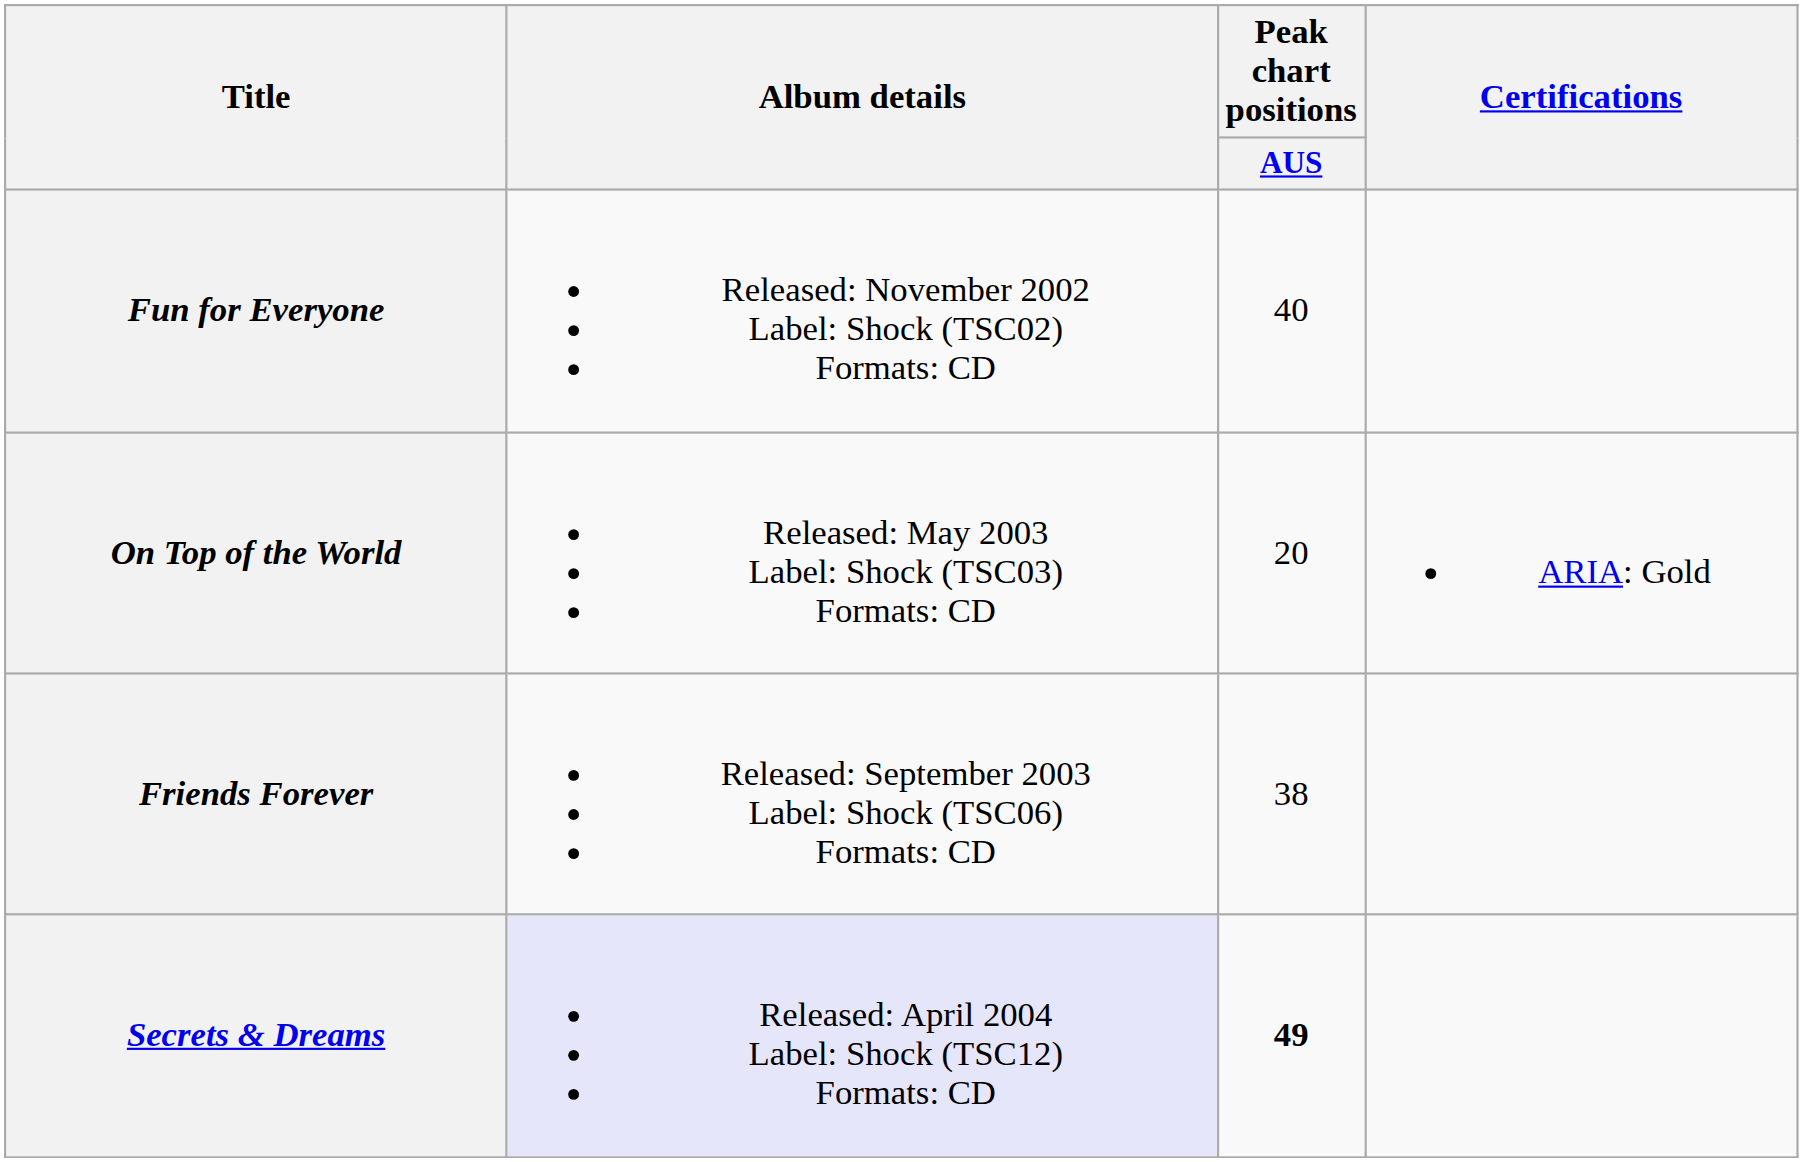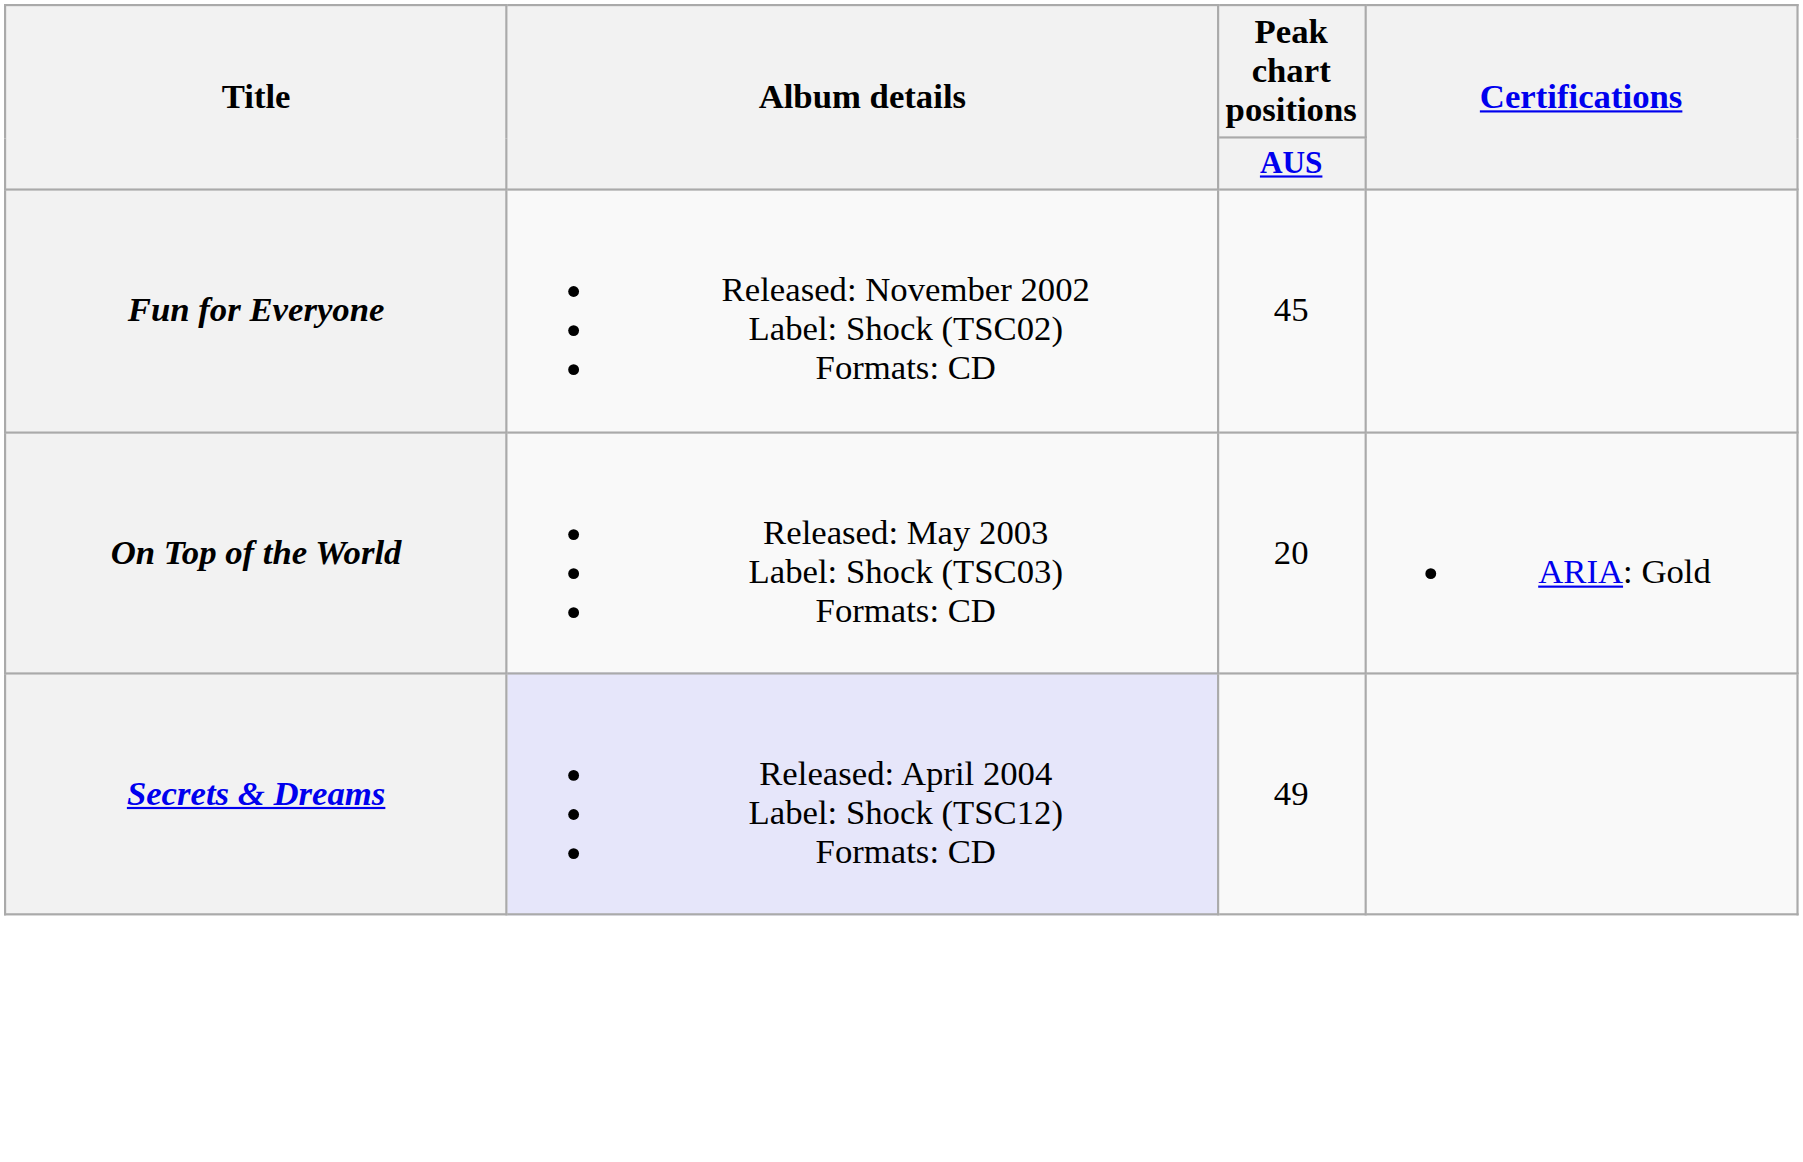 <table class="wikitable plainrowheaders" style="text-align:center;">
 <tr>
 <th scope="col" rowspan="2" style="width:14em;">Title</th>
 <th scope="col" rowspan="2" style="width:20em;">Album details</th>
 <th scope="col" colspan="1">Peak chart positions</th>
 <th scope="col" rowspan="2" style="width:12em;"><a href='#'>Certifications</a></th>
 </tr>
 <tr>
 <th scope="col" style="width:3em;font-size:90%;"><a href='#'>AUS</a><br></th>
 </tr>
 <tr>
 <th scope="row"><em>Fun for Everyone</em></th>
 <td><br><ul><li>Released: November 2002</li><li>Label: Shock (TSC02)</li><li>Formats: CD</li></ul></td>
-<td>40</td>
+<td>45</td>
 <td></td>
 </tr>
 <tr>
 <th scope="row"><em>On Top of the World</em></th>
 <td><br><ul><li>Released: May 2003</li><li>Label: Shock (TSC03)</li><li>Formats: CD</li></ul></td>
 <td>20</td>
 <td><br><ul><li><a href='#'>ARIA</a>: Gold</li></ul></td>
 </tr>
 <tr>
-<th scope="row"><em>Friends Forever</em></th>
-<td><br><ul><li>Released: September 2003</li><li>Label: Shock (TSC06)</li><li>Formats: CD</li></ul></td>
-<td>38</td>
-<td></td>
-</tr>
-<tr>
 <th scope="row"><em><a href='#'>Secrets & Dreams</a></em></th>
 <td style="background: lavender;"><br><ul><li>Released: April 2004</li><li>Label: Shock (TSC12)</li><li>Formats: CD</li></ul></td>
-<td><strong>49</strong></td>
+<td>49</td>
 <td></td>
 </tr>
 </table>
